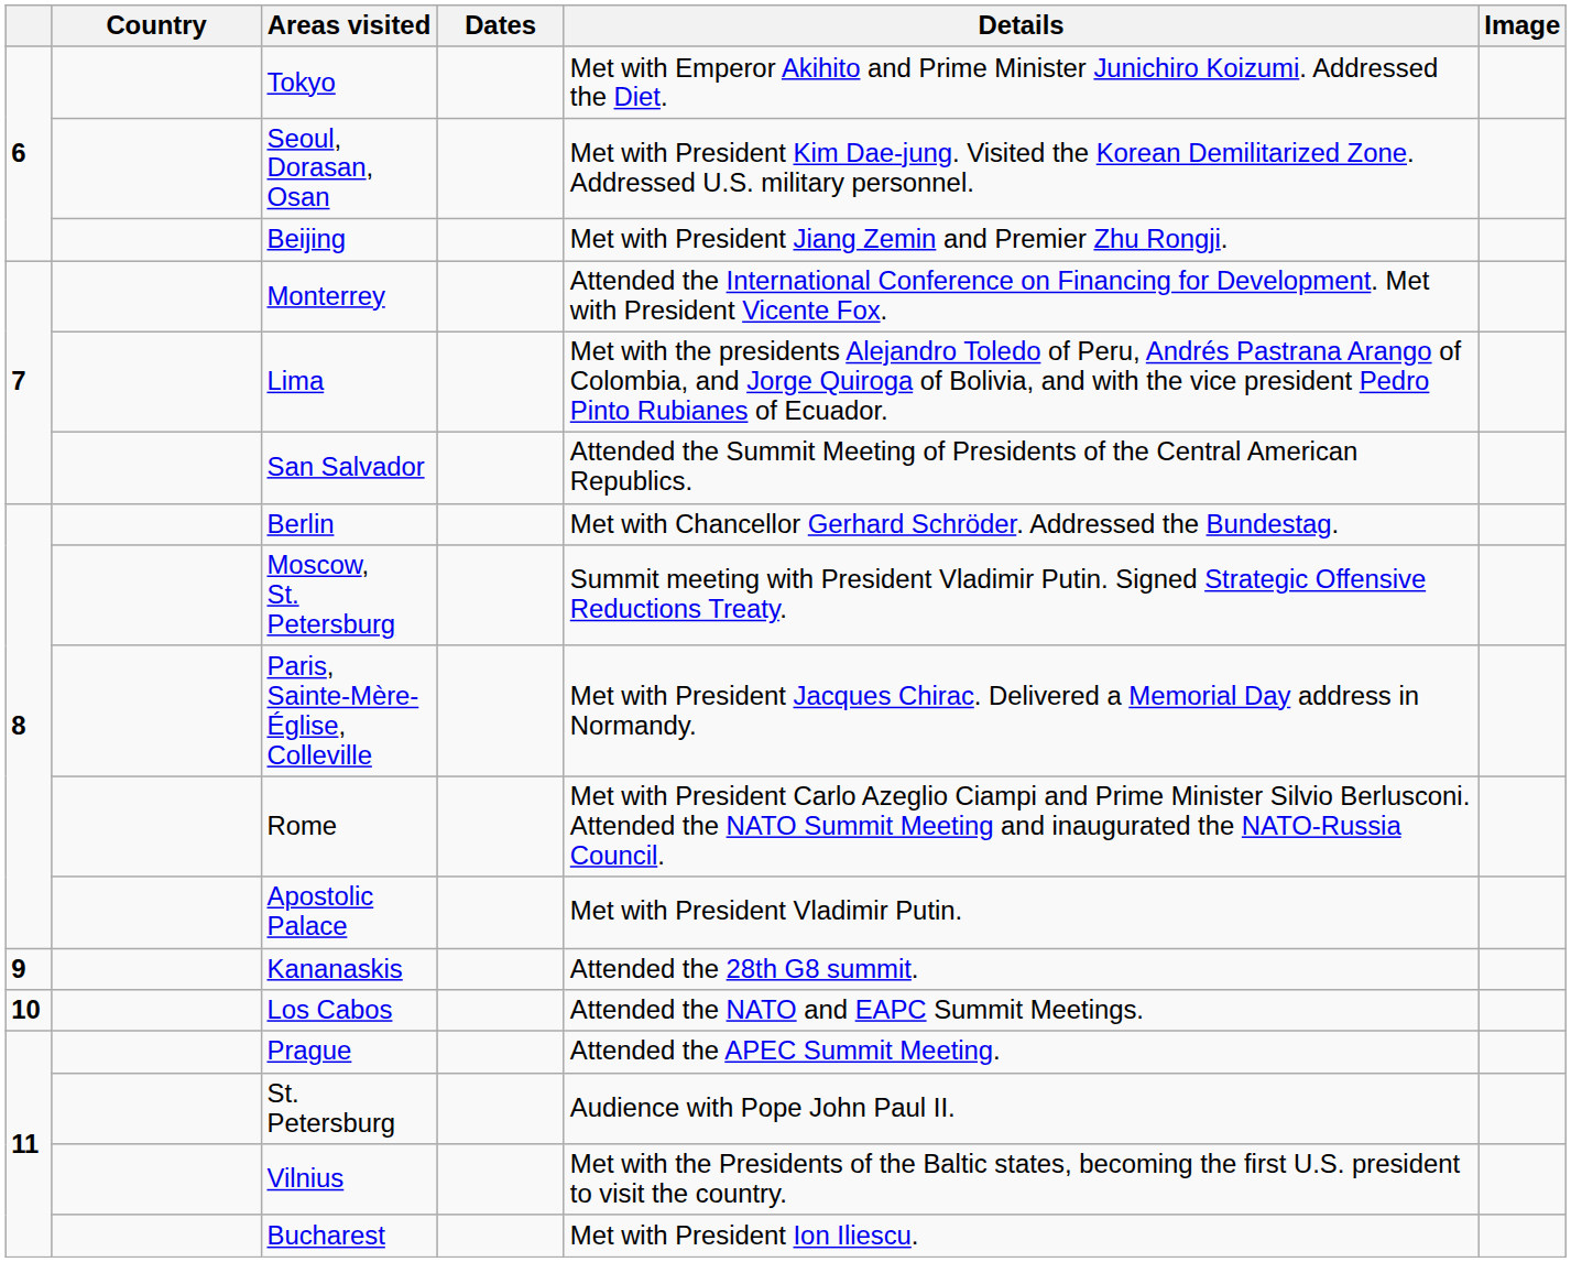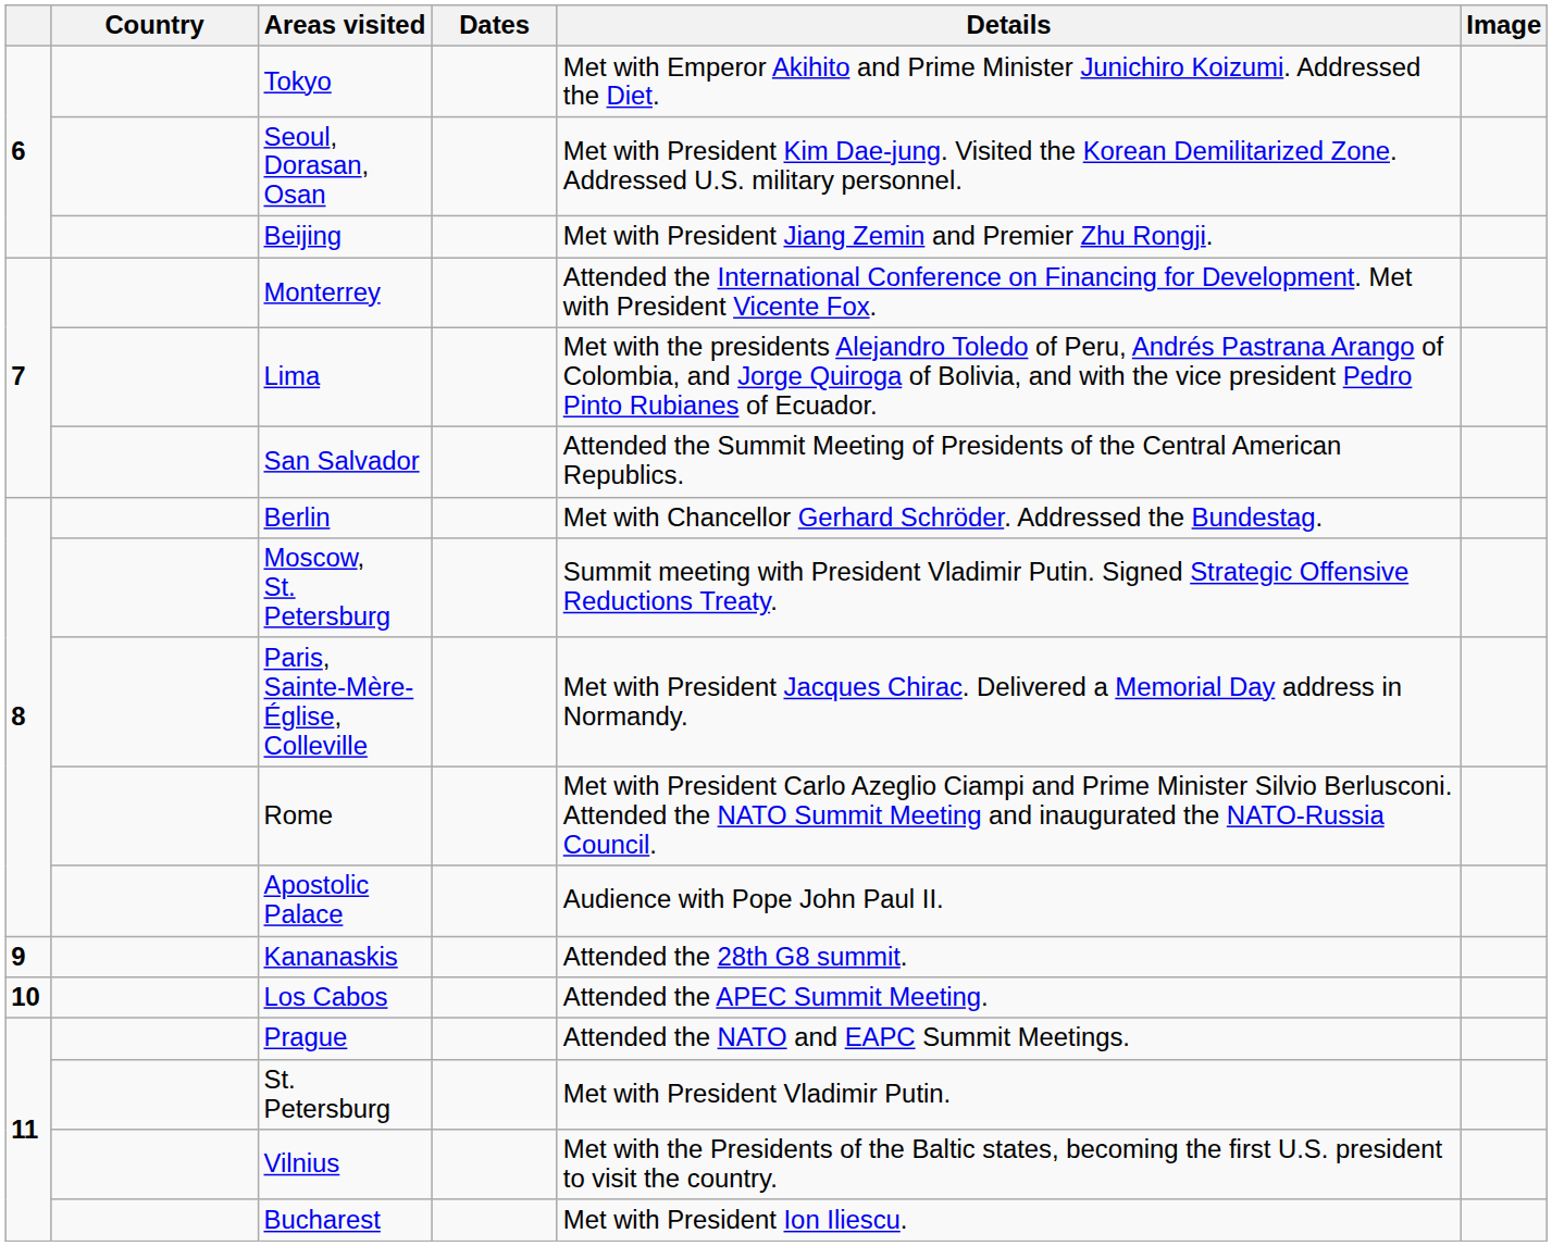 <table class="wikitable sortable" border="1" style="margin: 1em auto 1em auto">
 <tr>
 <th style="width: 3%;"></th>
 <th width=120>Country</th>
 <th width=100>Areas visited</th>
 <th width=70>Dates</th>
 <th width=550>Details</th>
 <th>Image</th>
 </tr>
 <tr>
 <td rowspan=3><strong>6</strong></td>
 <td></td>
 <td><a href='#'>Tokyo</a></td>
 <td></td>
 <td>Met with Emperor <a href='#'>Akihito</a> and Prime Minister <a href='#'>Junichiro Koizumi</a>. Addressed the <a href='#'>Diet</a>.</td>
 <td></td>
 </tr>
 <tr>
 <td></td>
 <td><a href='#'>Seoul</a>,<br><a href='#'>Dorasan</a>,<br><a href='#'>Osan</a></td>
 <td></td>
 <td>Met with President <a href='#'>Kim Dae-jung</a>. Visited the <a href='#'>Korean Demilitarized Zone</a>. Addressed U.S. military personnel.</td>
 <td></td>
 </tr>
 <tr>
 <td></td>
 <td><a href='#'>Beijing</a></td>
 <td></td>
 <td>Met with President <a href='#'>Jiang Zemin</a> and Premier <a href='#'>Zhu Rongji</a>.</td>
 <td></td>
 </tr>
 <tr>
 <td rowspan=3><strong>7</strong></td>
 <td></td>
 <td><a href='#'>Monterrey</a></td>
 <td></td>
 <td>Attended the <a href='#'>International Conference on Financing for Development</a>. Met with President <a href='#'>Vicente Fox</a>.</td>
 <td></td>
 </tr>
 <tr>
 <td></td>
 <td><a href='#'>Lima</a></td>
 <td></td>
 <td>Met with the presidents <a href='#'>Alejandro Toledo</a> of Peru, <a href='#'>Andrés Pastrana Arango</a> of Colombia, and <a href='#'>Jorge Quiroga</a> of  Bolivia, and with the vice president <a href='#'>Pedro Pinto Rubianes</a> of Ecuador.</td>
 <td></td>
 </tr>
 <tr>
 <td></td>
 <td><a href='#'>San Salvador</a></td>
 <td></td>
 <td>Attended the Summit Meeting of Presidents of the Central American Republics.</td>
 <td></td>
 </tr>
 <tr>
 <td rowspan=5><strong>8</strong></td>
 <td></td>
 <td><a href='#'>Berlin</a></td>
 <td></td>
 <td>Met with Chancellor <a href='#'>Gerhard Schröder</a>. Addressed the <a href='#'>Bundestag</a>.</td>
 <td></td>
 </tr>
 <tr>
 <td></td>
 <td><a href='#'>Moscow</a>,<br><a href='#'>St. Petersburg</a></td>
 <td></td>
 <td>Summit meeting with President Vladimir Putin. Signed <a href='#'>Strategic Offensive Reductions Treaty</a>.</td>
 <td></td>
 </tr>
 <tr>
 <td></td>
 <td><a href='#'>Paris</a>,<br><a href='#'>Sainte-Mère-Église</a>,<br><a href='#'>Colleville</a></td>
 <td></td>
 <td>Met with President <a href='#'>Jacques Chirac</a>. Delivered a <a href='#'>Memorial Day</a> address in Normandy.</td>
 <td></td>
 </tr>
 <tr>
 <td></td>
 <td>Rome</td>
 <td></td>
 <td>Met with President Carlo Azeglio Ciampi and Prime Minister Silvio Berlusconi. Attended the <a href='#'>NATO Summit Meeting</a> and inaugurated the <a href='#'>NATO-Russia Council</a>.</td>
 <td></td>
 </tr>
 <tr>
 <td></td>
 <td><a href='#'>Apostolic Palace</a></td>
 <td></td>
-<td>Met with President Vladimir Putin.</td>
+<td>Audience with Pope John Paul II.</td>
 <td></td>
 </tr>
 <tr>
 <td><strong>9</strong></td>
 <td></td>
 <td><a href='#'>Kananaskis</a></td>
 <td></td>
 <td>Attended the <a href='#'>28th G8 summit</a>.</td>
 <td></td>
 </tr>
 <tr>
 <td><strong>10</strong></td>
 <td></td>
 <td><a href='#'>Los Cabos</a></td>
 <td></td>
-<td>Attended the <a href='#'>NATO</a> and <a href='#'>EAPC</a> Summit Meetings.</td>
+<td>Attended the <a href='#'>APEC Summit Meeting</a>.</td>
 <td></td>
 </tr>
 <tr>
 <td rowspan=4><strong>11</strong></td>
 <td></td>
 <td><a href='#'>Prague</a></td>
 <td></td>
-<td>Attended the <a href='#'>APEC Summit Meeting</a>.</td>
+<td>Attended the <a href='#'>NATO</a> and <a href='#'>EAPC</a> Summit Meetings.</td>
 <td></td>
 </tr>
 <tr>
 <td></td>
 <td>St. Petersburg</td>
 <td></td>
-<td>Audience with Pope John Paul II.</td>
+<td>Met with President Vladimir Putin.</td>
 <td></td>
 </tr>
 <tr>
 <td></td>
 <td><a href='#'>Vilnius</a></td>
 <td></td>
 <td>Met with the Presidents of the Baltic states, becoming the first U.S. president to visit the country.</td>
 <td></td>
 </tr>
 <tr>
 <td></td>
 <td><a href='#'>Bucharest</a></td>
 <td></td>
 <td>Met with President <a href='#'>Ion Iliescu</a>.</td>
 <td></td>
 </tr>
 </table>
